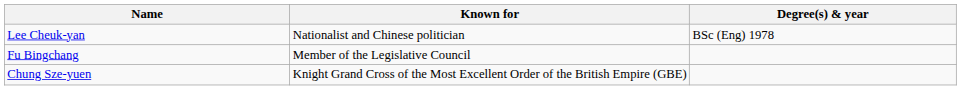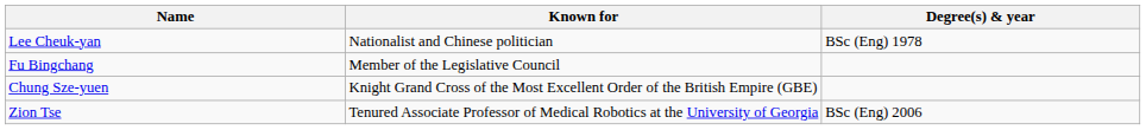 <table class="wikitable">
 <tr>
 <th bgcolor="#e5e5e5" width="30%">Name</th>
 <th bgcolor="#e5e5e5" width="42%">Known for</th>
 <th bgcolor="#e5e5e5" width="28%">Degree(s) & year</th>
 </tr>
 <tr>
 <td><a href='#'>Lee Cheuk-yan</a></td>
 <td>Nationalist and Chinese politician</td>
 <td>BSc (Eng) 1978</td>
 </tr>
 <tr>
 <td><a href='#'>Fu Bingchang</a></td>
 <td>Member of the Legislative Council</td>
 <td></td>
 </tr>
 <tr>
 <td><a href='#'>Chung Sze-yuen</a></td>
 <td>Knight Grand Cross of the Most Excellent Order of the British Empire (GBE)</td>
 <td></td>
 </tr>
+<tr>
+<td><a href='#'>Zion Tse</a></td>
+<td>Tenured Associate Professor of Medical Robotics at the <a href='#'>University of Georgia</a></td>
+<td>BSc (Eng) 2006</td>
+</tr>
 </table>
